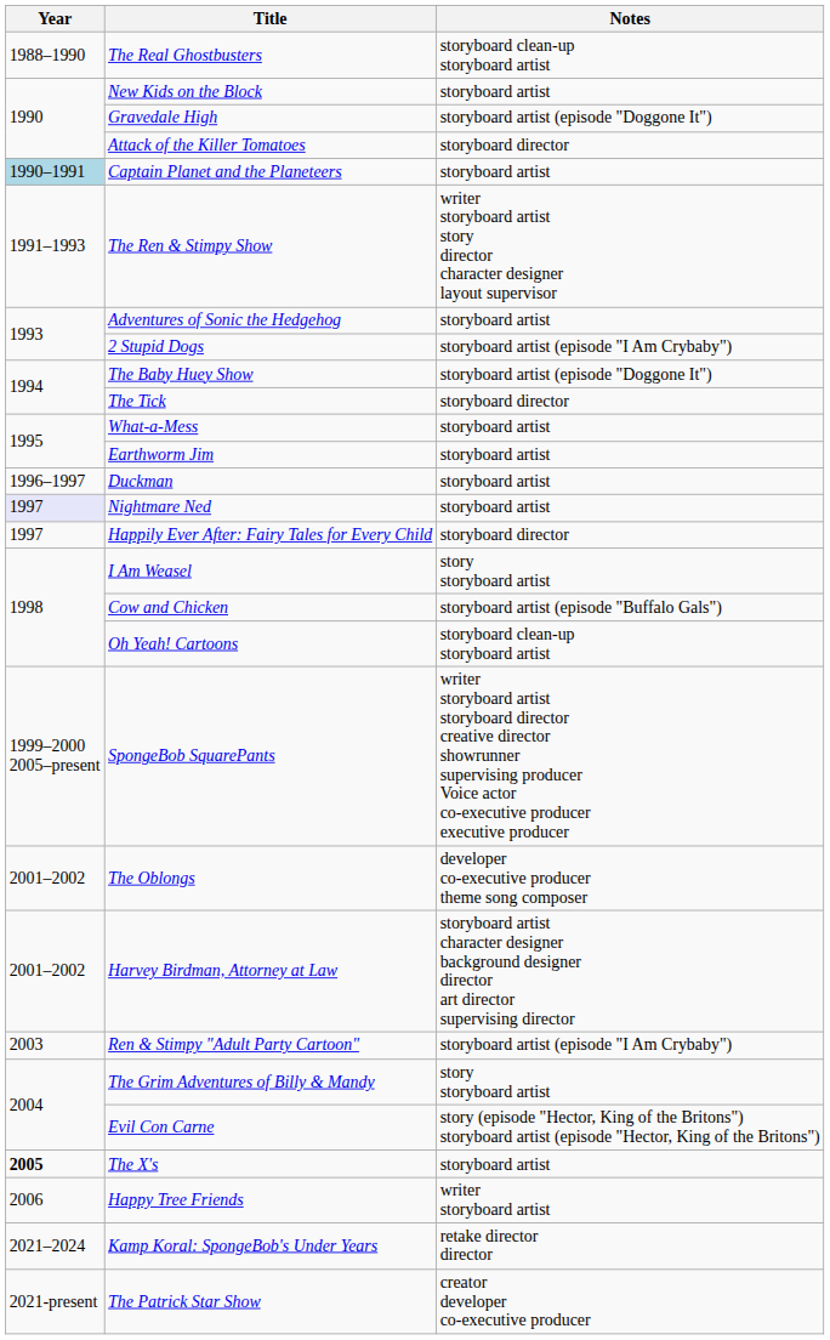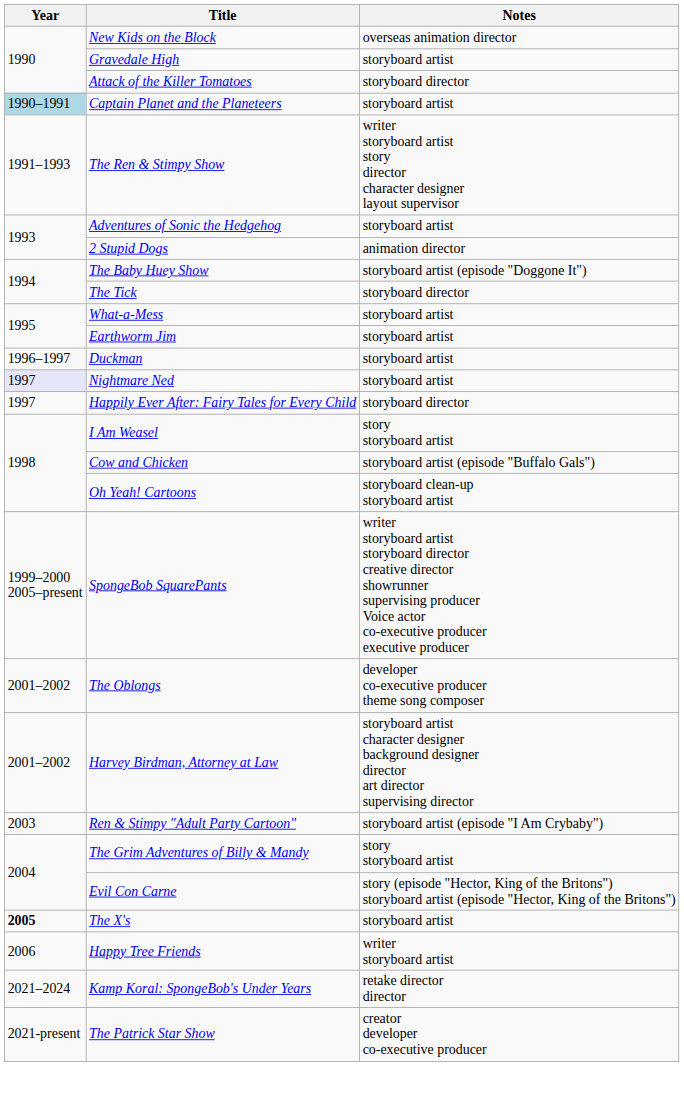 <table class="wikitable sortable">
 <tr>
 <th>Year</th>
 <th>Title</th>
 <th>Notes</th>
 </tr>
 <tr>
-<td>1988–1990</td>
-<td><em><a href='#'>The Real Ghostbusters</a></em></td>
-<td>storyboard clean-up<br>storyboard artist</td>
-</tr>
-<tr>
 <td rowspan="3">1990</td>
 <td><em><a href='#'>New Kids on the Block</a></em></td>
-<td>storyboard artist</td>
+<td>overseas animation director</td>
 </tr>
 <tr>
 <td><em><a href='#'>Gravedale High</a></em></td>
-<td>storyboard artist (episode "Doggone It")</td>
+<td>storyboard artist</td>
 </tr>
 <tr>
 <td><em><a href='#'>Attack of the Killer Tomatoes</a></em></td>
 <td>storyboard director</td>
 </tr>
 <tr>
 <td style="background: lightblue;">1990–1991</td>
 <td><em><a href='#'>Captain Planet and the Planeteers</a></em></td>
 <td>storyboard artist</td>
 </tr>
 <tr>
 <td>1991–1993</td>
 <td><em><a href='#'>The Ren & Stimpy Show</a></em></td>
 <td>writer<br>storyboard artist<br>story<br>director <br>character designer<br>layout supervisor</td>
 </tr>
 <tr>
 <td rowspan="2">1993</td>
 <td><em><a href='#'>Adventures of Sonic the Hedgehog</a></em></td>
 <td>storyboard artist</td>
 </tr>
 <tr>
 <td><em><a href='#'>2 Stupid Dogs</a></em></td>
-<td>storyboard artist (episode "I Am Crybaby")</td>
+<td>animation director</td>
 </tr>
 <tr>
 <td rowspan="2">1994</td>
 <td><em><a href='#'>The Baby Huey Show</a></em></td>
 <td>storyboard artist (episode "Doggone It")</td>
 </tr>
 <tr>
 <td><em><a href='#'>The Tick</a></em></td>
 <td>storyboard director</td>
 </tr>
 <tr>
 <td rowspan="2">1995</td>
 <td><em><a href='#'>What-a-Mess</a></em></td>
 <td>storyboard artist</td>
 </tr>
 <tr>
 <td><em><a href='#'>Earthworm Jim</a></em></td>
 <td>storyboard artist</td>
 </tr>
 <tr>
 <td>1996–1997</td>
 <td><em><a href='#'>Duckman</a></em></td>
 <td>storyboard artist</td>
 </tr>
 <tr>
 <td style="background: lavender;">1997</td>
 <td><em><a href='#'>Nightmare Ned</a></em></td>
 <td>storyboard artist</td>
 </tr>
 <tr>
 <td>1997</td>
 <td><em><a href='#'>Happily Ever After: Fairy Tales for Every Child</a></em></td>
 <td>storyboard director</td>
 </tr>
 <tr>
 <td rowspan="3">1998</td>
 <td><em><a href='#'>I Am Weasel</a></em></td>
 <td>story<br>storyboard artist</td>
 </tr>
 <tr>
 <td><em><a href='#'>Cow and Chicken</a></em></td>
 <td>storyboard artist (episode "Buffalo Gals")</td>
 </tr>
 <tr>
 <td><em><a href='#'>Oh Yeah! Cartoons</a></em></td>
 <td>storyboard clean-up<br>storyboard artist</td>
 </tr>
 <tr>
 <td>1999–2000<br>2005–present</td>
 <td><em><a href='#'>SpongeBob SquarePants</a></em></td>
 <td>writer <br>storyboard artist <br>storyboard director <br>creative director <br>showrunner <br>supervising producer <br>Voice actor<br>co-executive producer <br>executive producer </td>
 </tr>
 <tr>
 <td>2001–2002</td>
 <td><em><a href='#'>The Oblongs</a></em></td>
 <td>developer<br>co-executive producer<br>theme song composer</td>
 </tr>
 <tr>
 <td>2001–2002</td>
 <td><em><a href='#'>Harvey Birdman, Attorney at Law</a></em></td>
 <td>storyboard artist<br>character designer<br>background designer<br>director<br>art director<br>supervising director</td>
 </tr>
 <tr>
 <td>2003</td>
 <td><em><a href='#'>Ren & Stimpy "Adult Party Cartoon"</a></em></td>
 <td>storyboard artist (episode "I Am Crybaby")</td>
 </tr>
 <tr>
 <td rowspan="2">2004</td>
 <td><em><a href='#'>The Grim Adventures of Billy & Mandy</a></em></td>
 <td>story<br>storyboard artist</td>
 </tr>
 <tr>
 <td><em><a href='#'>Evil Con Carne</a></em></td>
 <td>story (episode "Hector, King of the Britons")<br>storyboard artist (episode "Hector, King of the Britons")</td>
 </tr>
 <tr>
 <td><strong>2005</strong></td>
 <td><em><a href='#'>The X's</a></em></td>
 <td>storyboard artist</td>
 </tr>
 <tr>
 <td>2006</td>
 <td><em><a href='#'>Happy Tree Friends</a></em></td>
 <td>writer<br>storyboard artist</td>
 </tr>
 <tr>
 <td>2021–2024</td>
 <td><em><a href='#'>Kamp Koral: SpongeBob's Under Years</a></em></td>
 <td>retake director <br>director</td>
 </tr>
 <tr>
 <td>2021-present</td>
 <td><em><a href='#'>The Patrick Star Show</a></em></td>
 <td>creator<br>developer<br>co-executive producer</td>
 </tr>
 </table>
